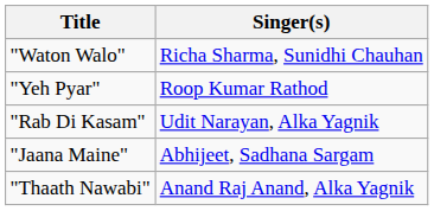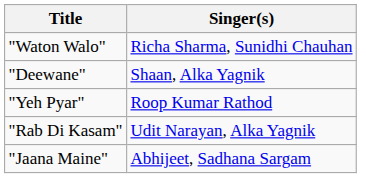 <table class="wikitable" style="font-size:95%;">
 <tr>
 <th>Title</th>
 <th>Singer(s)</th>
 </tr>
 <tr>
 <td>"Waton Walo"</td>
 <td><a href='#'>Richa Sharma</a>, <a href='#'>Sunidhi Chauhan</a></td>
+</tr>
+<tr>
+<td>"Deewane"</td>
+<td><a href='#'>Shaan</a>, <a href='#'>Alka Yagnik</a></td>
 </tr>
 <tr>
 <td>"Yeh Pyar"</td>
 <td><a href='#'>Roop Kumar Rathod</a></td>
 </tr>
 <tr>
 <td>"Rab Di Kasam"</td>
 <td><a href='#'>Udit Narayan</a>, <a href='#'>Alka Yagnik</a></td>
 </tr>
 <tr>
 <td>"Jaana Maine"</td>
 <td><a href='#'>Abhijeet</a>, <a href='#'>Sadhana Sargam</a></td>
 </tr>
-<tr>
-<td>"Thaath Nawabi"</td>
-<td><a href='#'>Anand Raj Anand</a>, <a href='#'>Alka Yagnik</a></td>
-</tr>
 </table>
